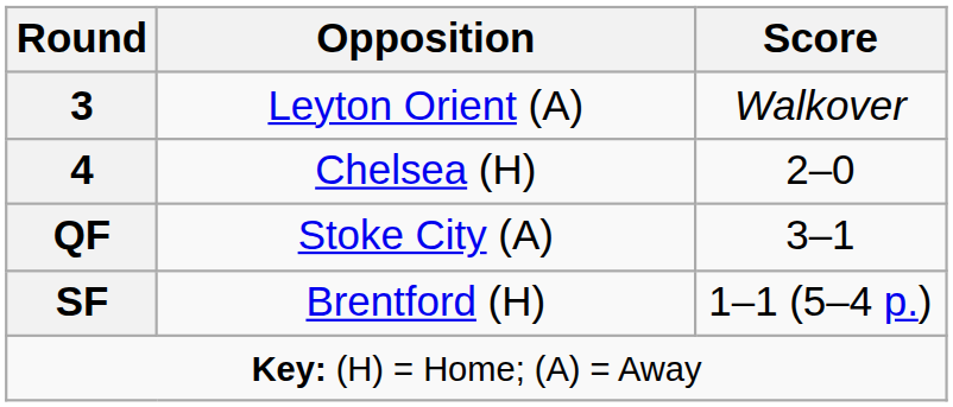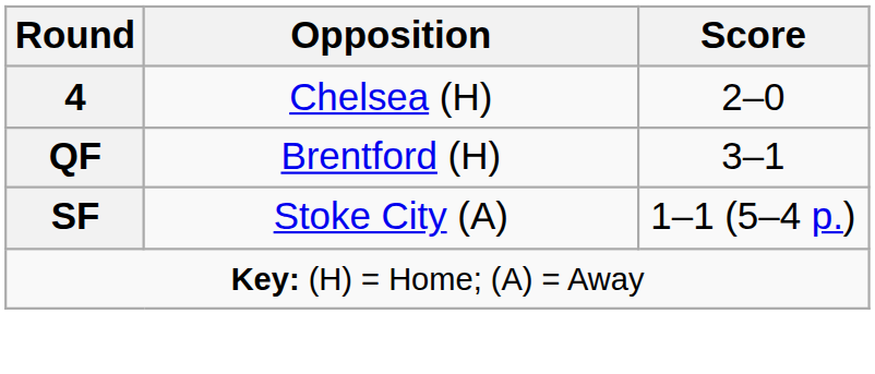 <table class="wikitable plainrowheaders" style="text-align:center;float:right">
 <tr>
 <th scope="col" style="width:25px">Round</th>
 <th scope="col" style="width:200px">Opposition</th>
 <th scope="col" style="width:90px">Score</th>
-</tr>
-<tr>
-<th scope=row style="text-align:center">3</th>
-<td><a href='#'>Leyton Orient</a> (A)</td>
-<td><em>Walkover</em> </td>
 </tr>
 <tr>
 <th scope=row style="text-align:center">4</th>
 <td><a href='#'>Chelsea</a> (H)</td>
 <td>2–0</td>
 </tr>
 <tr>
 <th scope=row style="text-align:center">QF</th>
-<td><a href='#'>Stoke City</a> (A)</td>
+<td><a href='#'>Brentford</a> (H)</td>
 <td>3–1</td>
 </tr>
 <tr>
 <th scope=row style="text-align:center">SF</th>
-<td><a href='#'>Brentford</a> (H)</td>
+<td><a href='#'>Stoke City</a> (A)</td>
 <td>1–1 (5–4 <a href='#'>p.</a>)</td>
 </tr>
 <tr>
 <td colspan="3"><small><strong>Key:</strong> (H) = Home; (A) = Away</small></td>
 </tr>
 </table>
